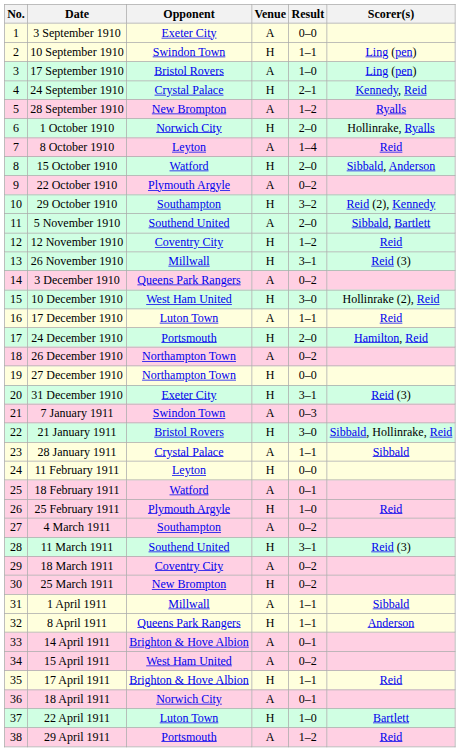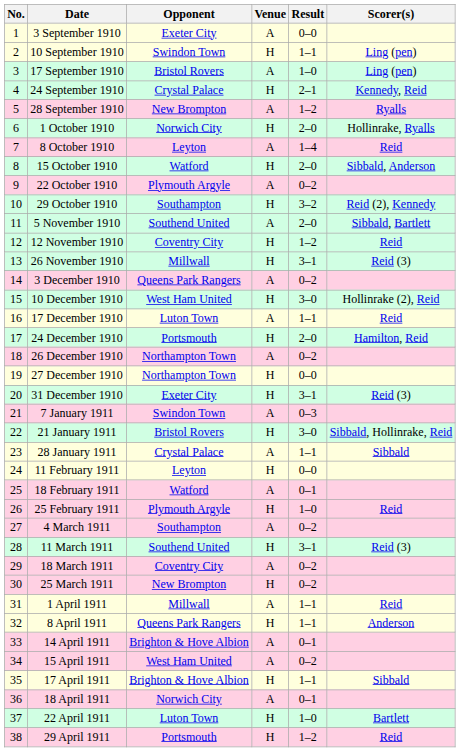 <table class="wikitable sortable" style="text-align:center;">
 <tr>
 <th>No.</th>
 <th>Date</th>
 <th>Opponent</th>
 <th>Venue</th>
 <th>Result</th>
 <th>Scorer(s)</th>
 </tr>
 <tr style="background:#ffd;">
 <td>1</td>
 <td>3 September 1910</td>
 <td><a href='#'>Exeter City</a></td>
 <td>A</td>
 <td>0–0</td>
 <td></td>
 </tr>
 <tr style="background:#ffd;">
 <td>2</td>
 <td>10 September 1910</td>
 <td><a href='#'>Swindon Town</a></td>
 <td>H</td>
 <td>1–1</td>
 <td><a href='#'>Ling</a> (<a href='#'>pen</a>)</td>
 </tr>
 <tr style="background:#d0ffe3;">
 <td>3</td>
 <td>17 September 1910</td>
 <td><a href='#'>Bristol Rovers</a></td>
 <td>A</td>
 <td>1–0</td>
 <td><a href='#'>Ling</a> (<a href='#'>pen</a>)</td>
 </tr>
 <tr style="background:#d0ffe3;">
 <td>4</td>
 <td>24 September 1910</td>
 <td><a href='#'>Crystal Palace</a></td>
 <td>H</td>
 <td>2–1</td>
 <td><a href='#'>Kennedy</a>, <a href='#'>Reid</a></td>
 </tr>
 <tr style="background:#ffd0e3;">
 <td>5</td>
 <td>28 September 1910</td>
 <td><a href='#'>New Brompton</a></td>
 <td>A</td>
 <td>1–2</td>
 <td><a href='#'>Ryalls</a></td>
 </tr>
 <tr style="background:#d0ffe3;">
 <td>6</td>
 <td>1 October 1910</td>
 <td><a href='#'>Norwich City</a></td>
 <td>H</td>
 <td>2–0</td>
 <td>Hollinrake, <a href='#'>Ryalls</a></td>
 </tr>
 <tr style="background:#ffd0e3;">
 <td>7</td>
 <td>8 October 1910</td>
 <td><a href='#'>Leyton</a></td>
 <td>A</td>
 <td>1–4</td>
 <td><a href='#'>Reid</a></td>
 </tr>
 <tr style="background:#d0ffe3;">
 <td>8</td>
 <td>15 October 1910</td>
 <td><a href='#'>Watford</a></td>
 <td>H</td>
 <td>2–0</td>
 <td><a href='#'>Sibbald</a>, <a href='#'>Anderson</a></td>
 </tr>
 <tr style="background:#ffd0e3;">
 <td>9</td>
 <td>22 October 1910</td>
 <td><a href='#'>Plymouth Argyle</a></td>
 <td>A</td>
 <td>0–2</td>
 <td></td>
 </tr>
 <tr style="background:#d0ffe3;">
 <td>10</td>
 <td>29 October 1910</td>
 <td><a href='#'>Southampton</a></td>
 <td>H</td>
 <td>3–2</td>
 <td><a href='#'>Reid</a> (2), <a href='#'>Kennedy</a></td>
 </tr>
 <tr style="background:#d0ffe3;">
 <td>11</td>
 <td>5 November 1910</td>
 <td><a href='#'>Southend United</a></td>
 <td>A</td>
 <td>2–0</td>
 <td><a href='#'>Sibbald</a>, <a href='#'>Bartlett</a></td>
 </tr>
 <tr style="background:#d0ffe3;">
 <td>12</td>
 <td>12 November 1910</td>
 <td><a href='#'>Coventry City</a></td>
 <td>H</td>
 <td>1–2</td>
 <td><a href='#'>Reid</a></td>
 </tr>
 <tr style="background:#d0ffe3;">
 <td>13</td>
 <td>26 November 1910</td>
 <td><a href='#'>Millwall</a></td>
 <td>H</td>
 <td>3–1</td>
 <td><a href='#'>Reid</a> (3)</td>
 </tr>
 <tr style="background:#ffd0e3;">
 <td>14</td>
 <td>3 December 1910</td>
 <td><a href='#'>Queens Park Rangers</a></td>
 <td>A</td>
 <td>0–2</td>
 <td></td>
 </tr>
 <tr style="background:#d0ffe3;">
 <td>15</td>
 <td>10 December 1910</td>
 <td><a href='#'>West Ham United</a></td>
 <td>H</td>
 <td>3–0</td>
 <td>Hollinrake (2), <a href='#'>Reid</a></td>
 </tr>
 <tr style="background:#ffd;">
 <td>16</td>
 <td>17 December 1910</td>
 <td><a href='#'>Luton Town</a></td>
 <td>A</td>
 <td>1–1</td>
 <td><a href='#'>Reid</a></td>
 </tr>
 <tr style="background:#d0ffe3;">
 <td>17</td>
 <td>24 December 1910</td>
 <td><a href='#'>Portsmouth</a></td>
 <td>H</td>
 <td>2–0</td>
 <td><a href='#'>Hamilton</a>, <a href='#'>Reid</a></td>
 </tr>
 <tr style="background:#ffd0e3;">
 <td>18</td>
 <td>26 December 1910</td>
 <td><a href='#'>Northampton Town</a></td>
 <td>A</td>
 <td>0–2</td>
 <td></td>
 </tr>
 <tr style="background:#ffd;">
 <td>19</td>
 <td>27 December 1910</td>
 <td><a href='#'>Northampton Town</a></td>
 <td>H</td>
 <td>0–0</td>
 <td></td>
 </tr>
 <tr style="background:#d0ffe3;">
 <td>20</td>
 <td>31 December 1910</td>
 <td><a href='#'>Exeter City</a></td>
 <td>H</td>
 <td>3–1</td>
 <td><a href='#'>Reid</a> (3)</td>
 </tr>
 <tr style="background:#ffd0e3;">
 <td>21</td>
 <td>7 January 1911</td>
 <td><a href='#'>Swindon Town</a></td>
 <td>A</td>
 <td>0–3</td>
 <td></td>
 </tr>
 <tr style="background:#d0ffe3;">
 <td>22</td>
 <td>21 January 1911</td>
 <td><a href='#'>Bristol Rovers</a></td>
 <td>H</td>
 <td>3–0</td>
 <td><a href='#'>Sibbald</a>, Hollinrake, <a href='#'>Reid</a></td>
 </tr>
 <tr style="background:#ffd;">
 <td>23</td>
 <td>28 January 1911</td>
 <td><a href='#'>Crystal Palace</a></td>
 <td>A</td>
 <td>1–1</td>
 <td><a href='#'>Sibbald</a></td>
 </tr>
 <tr style="background:#ffd;">
 <td>24</td>
 <td>11 February 1911</td>
 <td><a href='#'>Leyton</a></td>
 <td>H</td>
 <td>0–0</td>
 <td></td>
 </tr>
 <tr style="background:#ffd0e3;">
 <td>25</td>
 <td>18 February 1911</td>
 <td><a href='#'>Watford</a></td>
 <td>A</td>
 <td>0–1</td>
 <td></td>
 </tr>
 <tr style="background:#ffd0e3;">
 <td>26</td>
 <td>25 February 1911</td>
 <td><a href='#'>Plymouth Argyle</a></td>
 <td>H</td>
 <td>1–0</td>
 <td><a href='#'>Reid</a></td>
 </tr>
 <tr style="background:#ffd0e3;">
 <td>27</td>
 <td>4 March 1911</td>
 <td><a href='#'>Southampton</a></td>
 <td>A</td>
 <td>0–2</td>
 <td></td>
 </tr>
 <tr style="background:#d0ffe3;">
 <td>28</td>
 <td>11 March 1911</td>
 <td><a href='#'>Southend United</a></td>
 <td>H</td>
 <td>3–1</td>
 <td><a href='#'>Reid</a> (3)</td>
 </tr>
 <tr style="background:#ffd0e3;">
 <td>29</td>
 <td>18 March 1911</td>
 <td><a href='#'>Coventry City</a></td>
 <td>A</td>
 <td>0–2</td>
 <td></td>
 </tr>
 <tr style="background:#ffd0e3;">
 <td>30</td>
 <td>25 March 1911</td>
 <td><a href='#'>New Brompton</a></td>
 <td>H</td>
 <td>0–2</td>
 <td></td>
 </tr>
 <tr style="background:#ffd;">
 <td>31</td>
 <td>1 April 1911</td>
 <td><a href='#'>Millwall</a></td>
 <td>A</td>
 <td>1–1</td>
-<td><a href='#'>Sibbald</a></td>
+<td><a href='#'>Reid</a></td>
 </tr>
 <tr style="background:#ffd;">
 <td>32</td>
 <td>8 April 1911</td>
 <td><a href='#'>Queens Park Rangers</a></td>
 <td>H</td>
 <td>1–1</td>
 <td><a href='#'>Anderson</a></td>
 </tr>
 <tr style="background:#ffd0e3;">
 <td>33</td>
 <td>14 April 1911</td>
 <td><a href='#'>Brighton & Hove Albion</a></td>
 <td>A</td>
 <td>0–1</td>
 <td></td>
 </tr>
 <tr style="background:#ffd0e3;">
 <td>34</td>
 <td>15 April 1911</td>
 <td><a href='#'>West Ham United</a></td>
 <td>A</td>
 <td>0–2</td>
 <td></td>
 </tr>
 <tr style="background:#ffd;">
 <td>35</td>
 <td>17 April 1911</td>
 <td><a href='#'>Brighton & Hove Albion</a></td>
 <td>H</td>
 <td>1–1</td>
-<td><a href='#'>Reid</a></td>
+<td><a href='#'>Sibbald</a></td>
 </tr>
 <tr style="background:#ffd0e3;">
 <td>36</td>
 <td>18 April 1911</td>
 <td><a href='#'>Norwich City</a></td>
 <td>A</td>
 <td>0–1</td>
 <td></td>
 </tr>
 <tr style="background:#d0ffe3;">
 <td>37</td>
 <td>22 April 1911</td>
 <td><a href='#'>Luton Town</a></td>
 <td>H</td>
 <td>1–0</td>
 <td><a href='#'>Bartlett</a></td>
 </tr>
 <tr style="background:#ffd0e3;">
 <td>38</td>
 <td>29 April 1911</td>
 <td><a href='#'>Portsmouth</a></td>
-<td>A</td>
+<td>H</td>
 <td>1–2</td>
 <td><a href='#'>Reid</a></td>
 </tr>
 </table>
